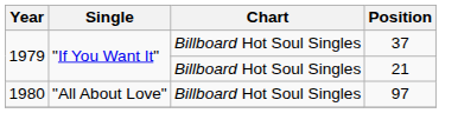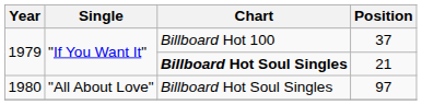 <table class="wikitable">
 <tr>
 <th>Year</th>
 <th>Single</th>
 <th>Chart</th>
 <th>Position</th>
 </tr>
 <tr>
 <td rowspan="2">1979</td>
 <td rowspan="2">"<a href='#'>If You Want It</a>"</td>
-<td><em>Billboard</em> Hot Soul Singles</td>
+<td><em>Billboard</em> Hot 100</td>
 <td align="center">37</td>
 </tr>
 <tr>
-<td><em>Billboard</em> Hot Soul Singles</td>
+<td><strong><em>Billboard</em> Hot Soul Singles</strong></td>
 <td align="center">21</td>
 </tr>
 <tr>
 <td>1980</td>
 <td>"All About Love"</td>
 <td><em>Billboard</em> Hot Soul Singles</td>
 <td align="center">97</td>
 </tr>
 <tr>
 </tr>
 </table>
